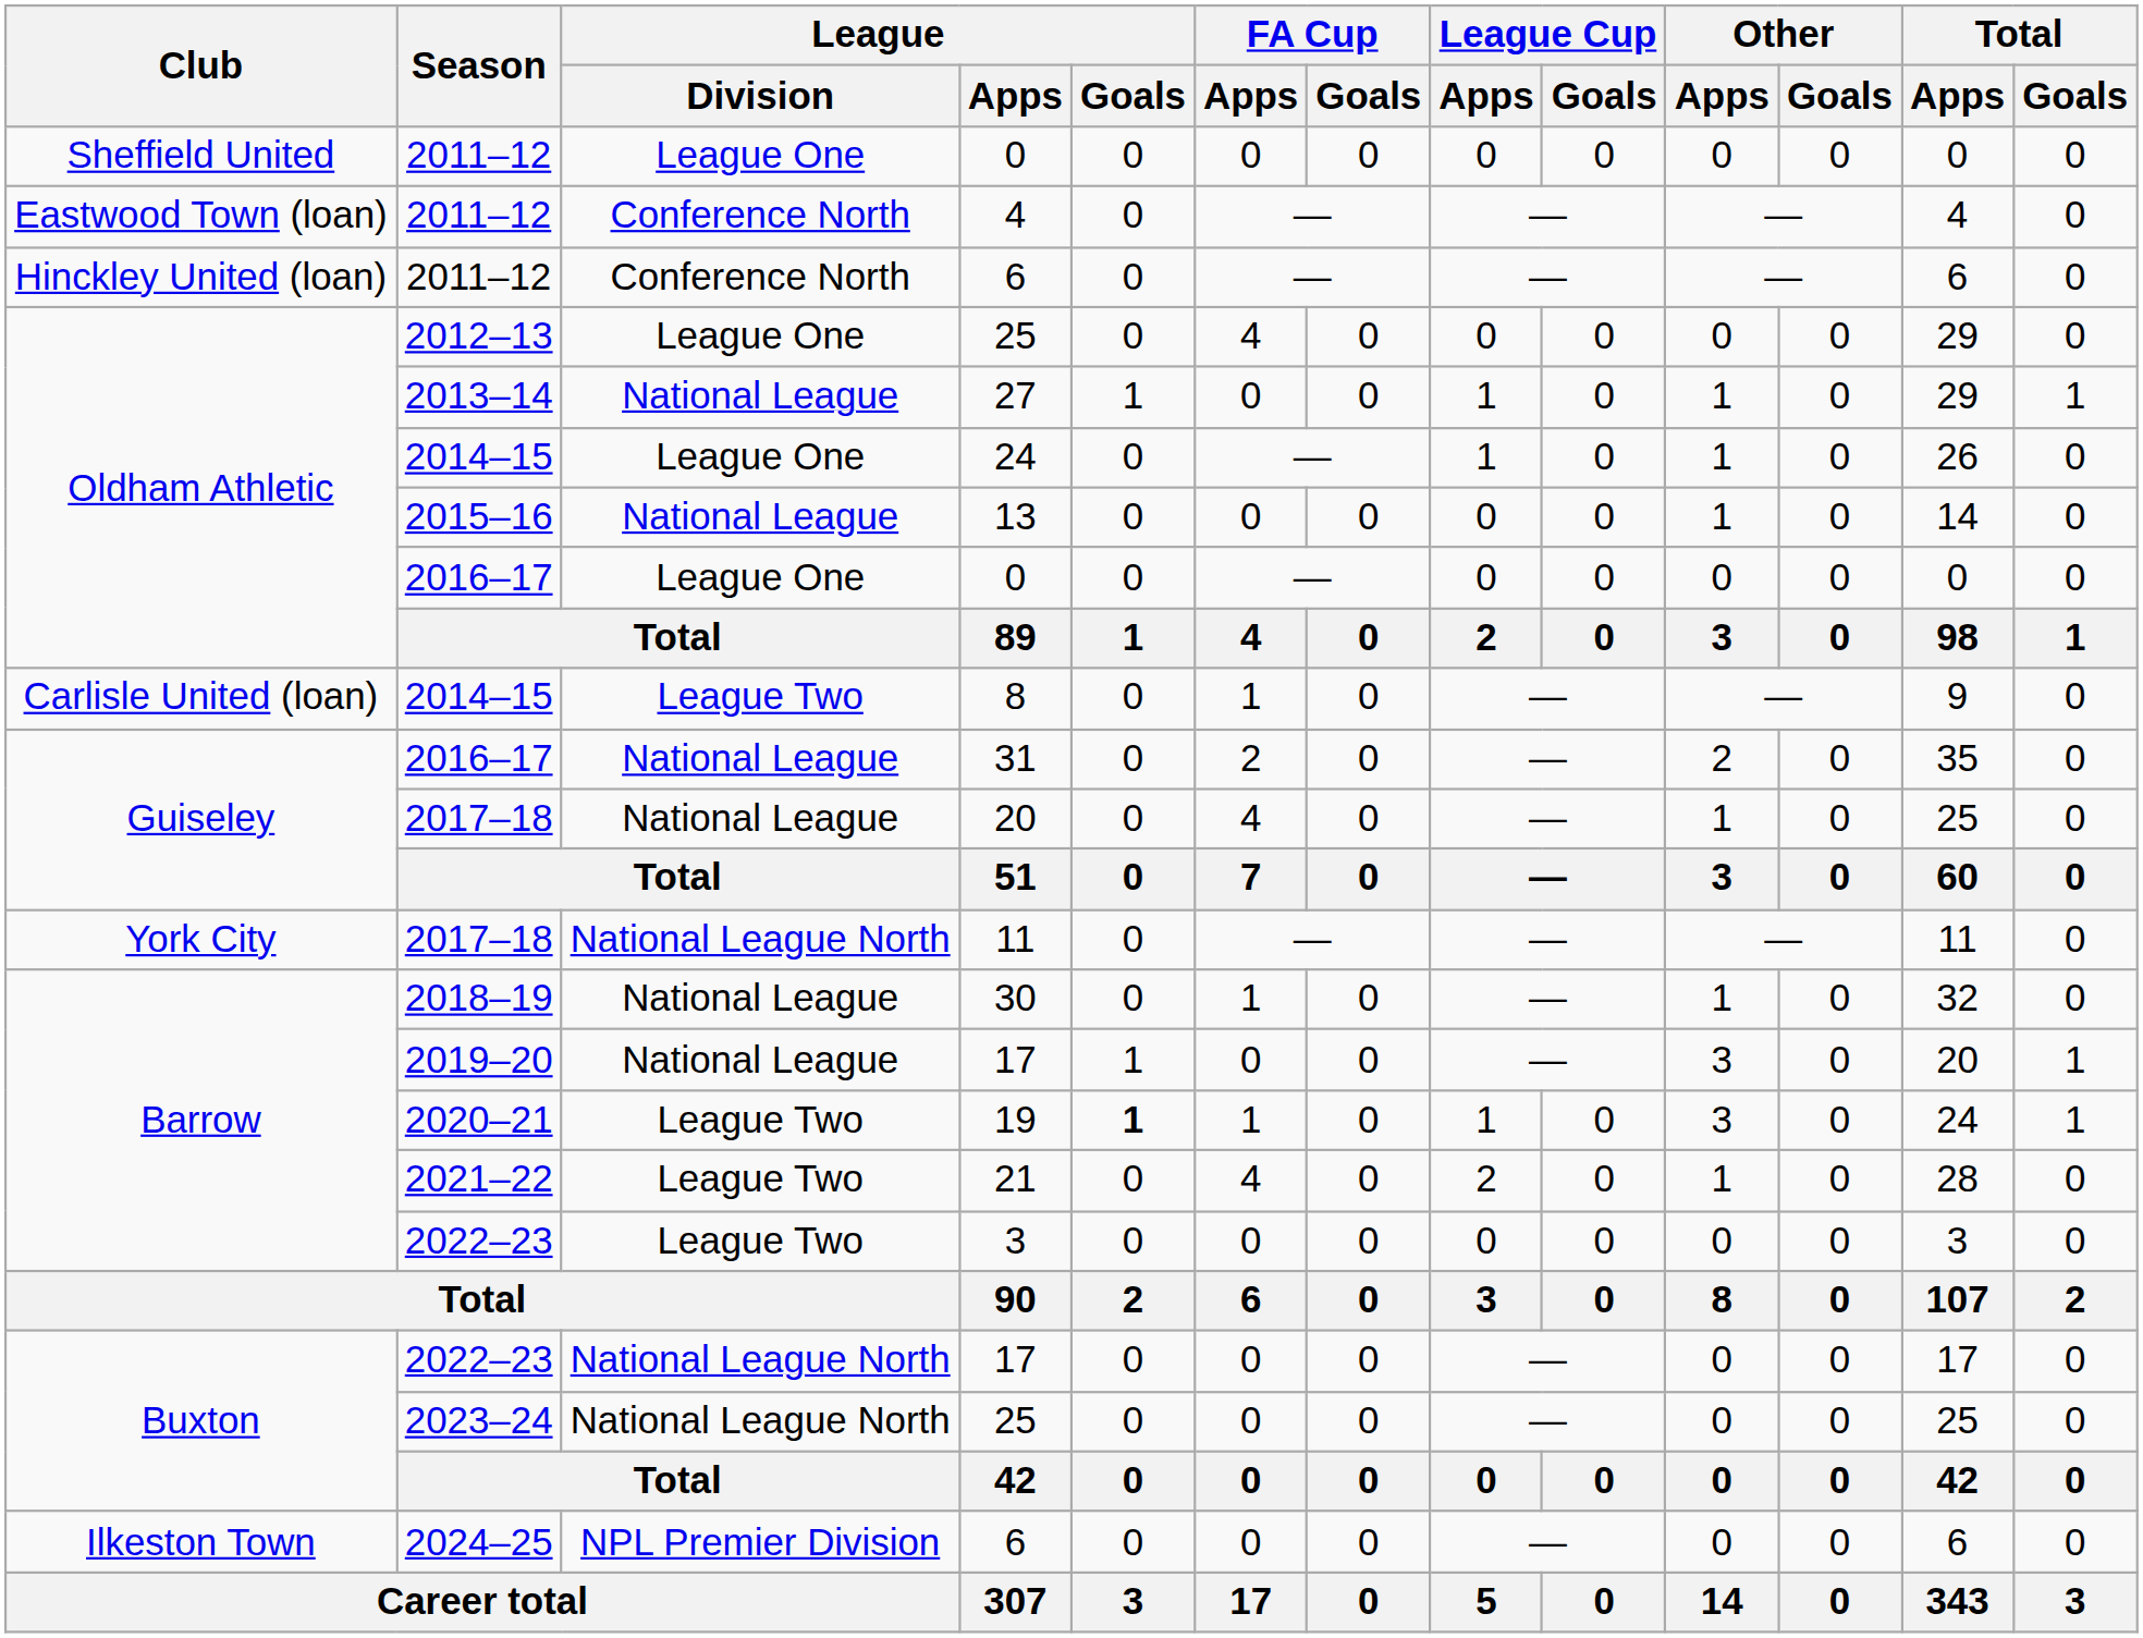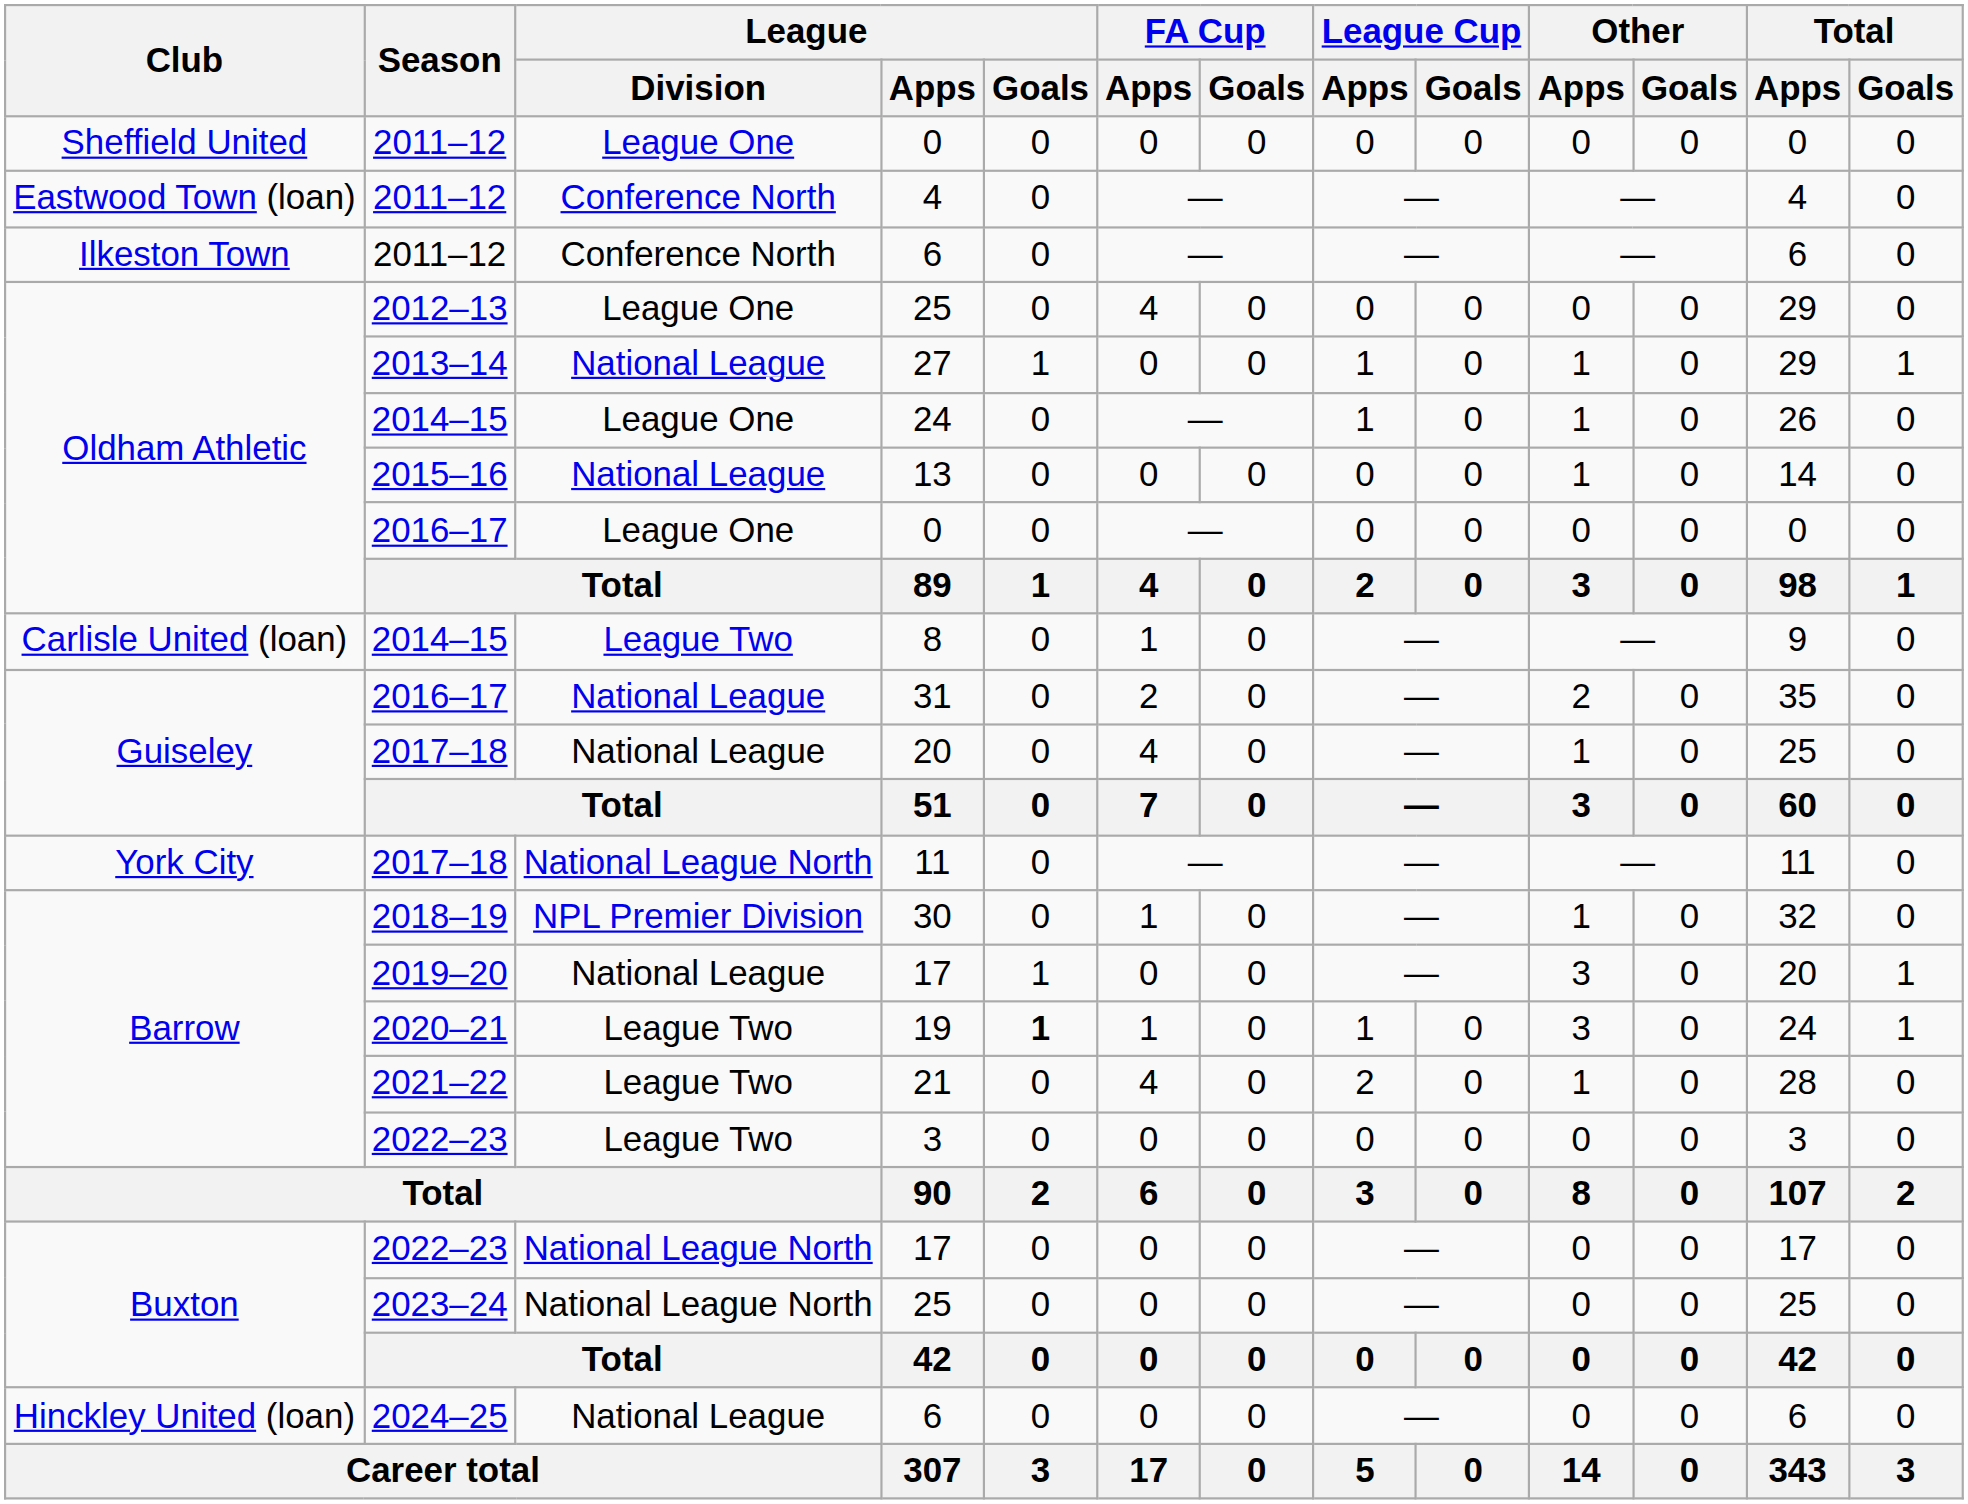 <table class=wikitable style=text-align:center>
 <tr>
 <th rowspan=2>Club</th>
 <th rowspan=2>Season</th>
 <th colspan=3>League</th>
 <th colspan=2><a href='#'>FA Cup</a></th>
 <th colspan=2><a href='#'>League Cup</a></th>
 <th colspan=2>Other</th>
 <th colspan=2>Total</th>
 </tr>
 <tr>
 <th>Division</th>
 <th>Apps</th>
 <th>Goals</th>
 <th>Apps</th>
 <th>Goals</th>
 <th>Apps</th>
 <th>Goals</th>
 <th>Apps</th>
 <th>Goals</th>
 <th>Apps</th>
 <th>Goals</th>
 </tr>
 <tr>
 <td><a href='#'>Sheffield United</a></td>
 <td><a href='#'>2011–12</a></td>
 <td><a href='#'>League One</a></td>
 <td>0</td>
 <td>0</td>
 <td>0</td>
 <td>0</td>
 <td>0</td>
 <td>0</td>
 <td>0</td>
 <td>0</td>
 <td>0</td>
 <td>0</td>
 </tr>
 <tr>
 <td><a href='#'>Eastwood Town</a> (loan)</td>
 <td><a href='#'>2011–12</a></td>
 <td><a href='#'>Conference North</a></td>
 <td>4</td>
 <td>0</td>
 <td colspan=2>—</td>
 <td colspan=2>—</td>
 <td colspan=2>—</td>
 <td>4</td>
 <td>0</td>
 </tr>
 <tr>
-<td><a href='#'>Hinckley United</a> (loan)</td>
+<td><a href='#'>Ilkeston Town</a></td>
 <td>2011–12</td>
 <td>Conference North</td>
 <td>6</td>
 <td>0</td>
 <td colspan=2>—</td>
 <td colspan=2>—</td>
 <td colspan=2>—</td>
 <td>6</td>
 <td>0</td>
 </tr>
 <tr>
 <td rowspan=6><a href='#'>Oldham Athletic</a></td>
 <td><a href='#'>2012–13</a></td>
 <td>League One</td>
 <td>25</td>
 <td>0</td>
 <td>4</td>
 <td>0</td>
 <td>0</td>
 <td>0</td>
 <td>0</td>
 <td>0</td>
 <td>29</td>
 <td>0</td>
 </tr>
 <tr>
 <td><a href='#'>2013–14</a></td>
 <td><a href='#'>National League</a></td>
 <td>27</td>
 <td>1</td>
 <td>0</td>
 <td>0</td>
 <td>1</td>
 <td>0</td>
 <td>1</td>
 <td>0</td>
 <td>29</td>
 <td>1</td>
 </tr>
 <tr>
 <td><a href='#'>2014–15</a></td>
 <td>League One</td>
 <td>24</td>
 <td>0</td>
 <td colspan=2>—</td>
 <td>1</td>
 <td>0</td>
 <td>1</td>
 <td>0</td>
 <td>26</td>
 <td>0</td>
 </tr>
 <tr>
 <td><a href='#'>2015–16</a></td>
 <td><a href='#'>National League</a></td>
 <td>13</td>
 <td>0</td>
 <td>0</td>
 <td>0</td>
 <td>0</td>
 <td>0</td>
 <td>1</td>
 <td>0</td>
 <td>14</td>
 <td>0</td>
 </tr>
 <tr>
 <td><a href='#'>2016–17</a></td>
 <td>League One</td>
 <td>0</td>
 <td>0</td>
 <td colspan=2>—</td>
 <td>0</td>
 <td>0</td>
 <td>0</td>
 <td>0</td>
 <td>0</td>
 <td>0</td>
 </tr>
 <tr>
 <th colspan=2>Total</th>
 <th>89</th>
 <th>1</th>
 <th>4</th>
 <th>0</th>
 <th>2</th>
 <th>0</th>
 <th>3</th>
 <th>0</th>
 <th>98</th>
 <th>1</th>
 </tr>
 <tr>
 <td><a href='#'>Carlisle United</a> (loan)</td>
 <td><a href='#'>2014–15</a></td>
 <td><a href='#'>League Two</a></td>
 <td>8</td>
 <td>0</td>
 <td>1</td>
 <td>0</td>
 <td colspan=2>—</td>
 <td colspan=2>—</td>
 <td>9</td>
 <td>0</td>
 </tr>
 <tr>
 <td rowspan=3><a href='#'>Guiseley</a></td>
 <td><a href='#'>2016–17</a></td>
 <td><a href='#'>National League</a></td>
 <td>31</td>
 <td>0</td>
 <td>2</td>
 <td>0</td>
 <td colspan=2>—</td>
 <td>2</td>
 <td>0</td>
 <td>35</td>
 <td>0</td>
 </tr>
 <tr>
 <td><a href='#'>2017–18</a></td>
 <td>National League</td>
 <td>20</td>
 <td>0</td>
 <td>4</td>
 <td>0</td>
 <td colspan=2>—</td>
 <td>1</td>
 <td>0</td>
 <td>25</td>
 <td>0</td>
 </tr>
 <tr>
 <th colspan=2>Total</th>
 <th>51</th>
 <th>0</th>
 <th>7</th>
 <th>0</th>
 <th colspan=2>—</th>
 <th>3</th>
 <th>0</th>
 <th>60</th>
 <th>0</th>
 </tr>
 <tr>
 <td><a href='#'>York City</a></td>
 <td><a href='#'>2017–18</a></td>
 <td><a href='#'>National League North</a></td>
 <td>11</td>
 <td>0</td>
 <td colspan=2>—</td>
 <td colspan=2>—</td>
 <td colspan=2>—</td>
 <td>11</td>
 <td>0</td>
 </tr>
 <tr>
 <td rowspan="5"><a href='#'>Barrow</a></td>
 <td><a href='#'>2018–19</a></td>
-<td>National League</td>
+<td><a href='#'>NPL Premier Division</a></td>
 <td>30</td>
 <td>0</td>
 <td>1</td>
 <td>0</td>
 <td colspan=2>—</td>
 <td>1</td>
 <td>0</td>
 <td>32</td>
 <td>0</td>
 </tr>
 <tr>
 <td><a href='#'>2019–20</a></td>
 <td>National League</td>
 <td>17</td>
 <td>1</td>
 <td>0</td>
 <td>0</td>
 <td colspan=2>—</td>
 <td>3</td>
 <td>0</td>
 <td>20</td>
 <td>1</td>
 </tr>
 <tr>
 <td><a href='#'>2020–21</a></td>
 <td>League Two</td>
 <td>19</td>
 <td><strong>1</strong></td>
 <td>1</td>
 <td>0</td>
 <td>1</td>
 <td>0</td>
 <td>3</td>
 <td>0</td>
 <td>24</td>
 <td>1</td>
 </tr>
 <tr>
 <td><a href='#'>2021–22</a></td>
 <td>League Two</td>
 <td>21</td>
 <td>0</td>
 <td>4</td>
 <td>0</td>
 <td>2</td>
 <td>0</td>
 <td>1</td>
 <td>0</td>
 <td>28</td>
 <td>0</td>
 </tr>
 <tr>
 <td><a href='#'>2022–23</a></td>
 <td>League Two</td>
 <td>3</td>
 <td>0</td>
 <td>0</td>
 <td>0</td>
 <td>0</td>
 <td>0</td>
 <td>0</td>
 <td>0</td>
 <td>3</td>
 <td>0</td>
 </tr>
 <tr>
 <th colspan="3">Total</th>
 <th>90</th>
 <th>2</th>
 <th>6</th>
 <th>0</th>
 <th>3</th>
 <th>0</th>
 <th>8</th>
 <th>0</th>
 <th>107</th>
 <th>2</th>
 </tr>
 <tr>
 <td rowspan="3"><a href='#'>Buxton</a></td>
 <td><a href='#'>2022–23</a></td>
 <td><a href='#'>National League North</a></td>
 <td>17</td>
 <td>0</td>
 <td>0</td>
 <td>0</td>
 <td colspan="2">—</td>
 <td>0</td>
 <td>0</td>
 <td>17</td>
 <td>0</td>
 </tr>
 <tr>
 <td><a href='#'>2023–24</a></td>
 <td>National League North</td>
 <td>25</td>
 <td>0</td>
 <td>0</td>
 <td>0</td>
 <td colspan="2">—</td>
 <td>0</td>
 <td>0</td>
 <td>25</td>
 <td>0</td>
 </tr>
 <tr>
 <th colspan="2">Total</th>
 <th>42</th>
 <th>0</th>
 <th>0</th>
 <th>0</th>
 <th>0</th>
 <th>0</th>
 <th>0</th>
 <th>0</th>
 <th>42</th>
 <th>0</th>
 </tr>
 <tr>
-<td><a href='#'>Ilkeston Town</a></td>
+<td><a href='#'>Hinckley United</a> (loan)</td>
 <td><a href='#'>2024–25</a></td>
-<td><a href='#'>NPL Premier Division</a></td>
+<td>National League</td>
 <td>6</td>
 <td>0</td>
 <td>0</td>
 <td>0</td>
 <td colspan="2">—</td>
 <td>0</td>
 <td>0</td>
 <td>6</td>
 <td>0</td>
 </tr>
 <tr>
 <th colspan="3">Career total</th>
 <th>307</th>
 <th>3</th>
 <th>17</th>
 <th>0</th>
 <th>5</th>
 <th>0</th>
 <th>14</th>
 <th>0</th>
 <th>343</th>
 <th>3</th>
 </tr>
 </table>
